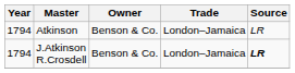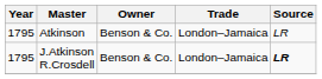 <table class=" wikitable">
 <tr>
 <th>Year</th>
 <th>Master</th>
 <th>Owner</th>
 <th>Trade</th>
 <th>Source</th>
 </tr>
 <tr>
-<td>1794</td>
+<td>1795</td>
 <td>Atkinson</td>
 <td>Benson & Co.</td>
 <td>London–Jamaica</td>
 <td><em>LR</em></td>
 </tr>
 <tr>
-<td>1794</td>
+<td>1795</td>
 <td>J.Atkinson<br>R.Crosdell</td>
 <td>Benson & Co.</td>
 <td>London–Jamaica</td>
 <td><strong><em>LR</em></strong></td>
 </tr>
 <tr>
 </tr>
 </table>
